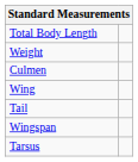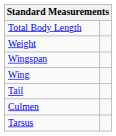 <table class="wikitable" style="font-size: 87%;">
 <tr>
 <th colspan="2">Standard Measurements</th>
 </tr>
 <tr>
 <td style="padding-right: 1em;padding-left:0.35em;"><a href='#'>Total Body Length</a></td>
 <td style="padding-right: 0.5em;padding-left:0.5em;"></td>
 </tr>
 <tr>
 <td style="padding-right: 1em;padding-left:0.35em;"><a href='#'>Weight</a></td>
 <td style="padding-right: 0.5em;padding-left:0.5em;"></td>
 </tr>
 <tr>
-<td style="padding-right: 1em;padding-left:0.35em;"><a href='#'>Culmen</a></td>
+<td style="padding-right: 1em;padding-left:0.35em;"><a href='#'>Wingspan</a></td>
 <td style="padding-right: 0.5em;padding-left:0.5em;"></td>
 </tr>
 <tr>
 <td style="padding-right: 1em;padding-left:0.35em;"><a href='#'>Wing</a></td>
 <td style="padding-right: 0.5em;padding-left:0.5em;"></td>
 </tr>
 <tr>
 <td style="padding-right: 1em;padding-left:0.35em;"><a href='#'>Tail</a></td>
 <td style="padding-right: 0.5em;padding-left:0.5em;"></td>
 </tr>
 <tr>
-<td style="padding-right: 1em;padding-left:0.35em;"><a href='#'>Wingspan</a></td>
+<td style="padding-right: 1em;padding-left:0.35em;"><a href='#'>Culmen</a></td>
 <td style="padding-right: 0.5em;padding-left:0.5em;"></td>
 </tr>
 <tr>
 <td style="padding-right: 1em;padding-left:0.35em;"><a href='#'>Tarsus</a></td>
 <td style="padding-right: 0.5em;padding-left:0.5em;"></td>
 </tr>
 </table>
